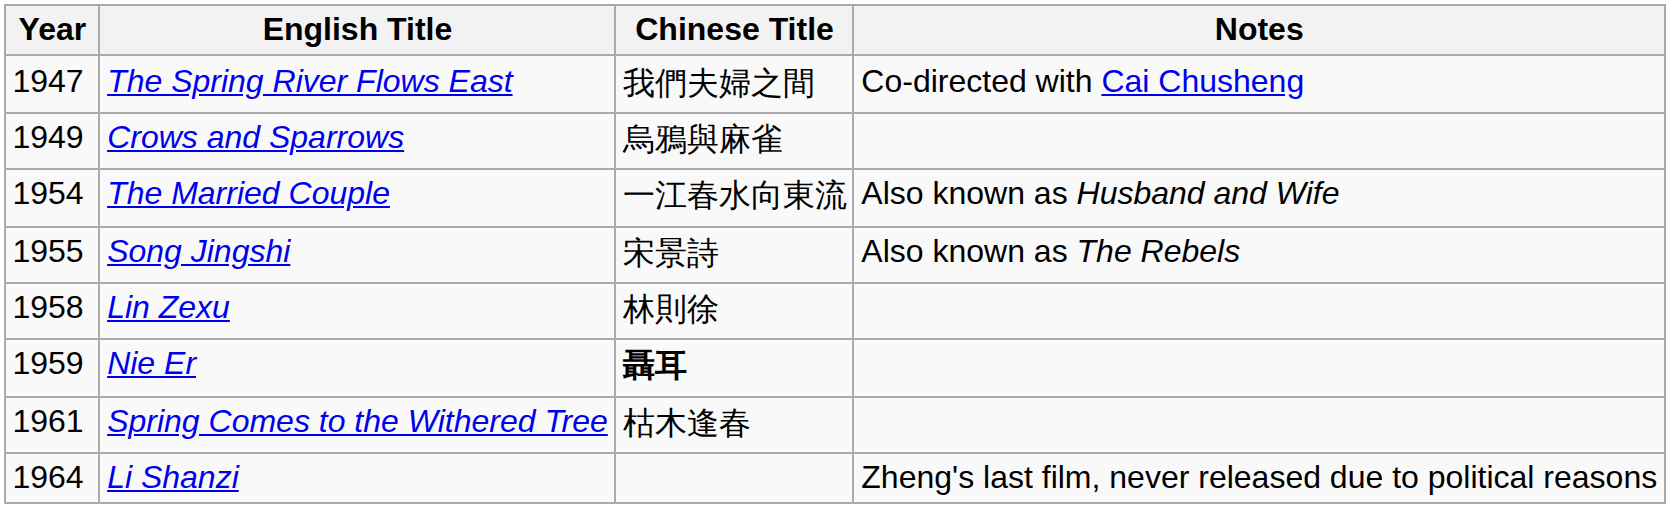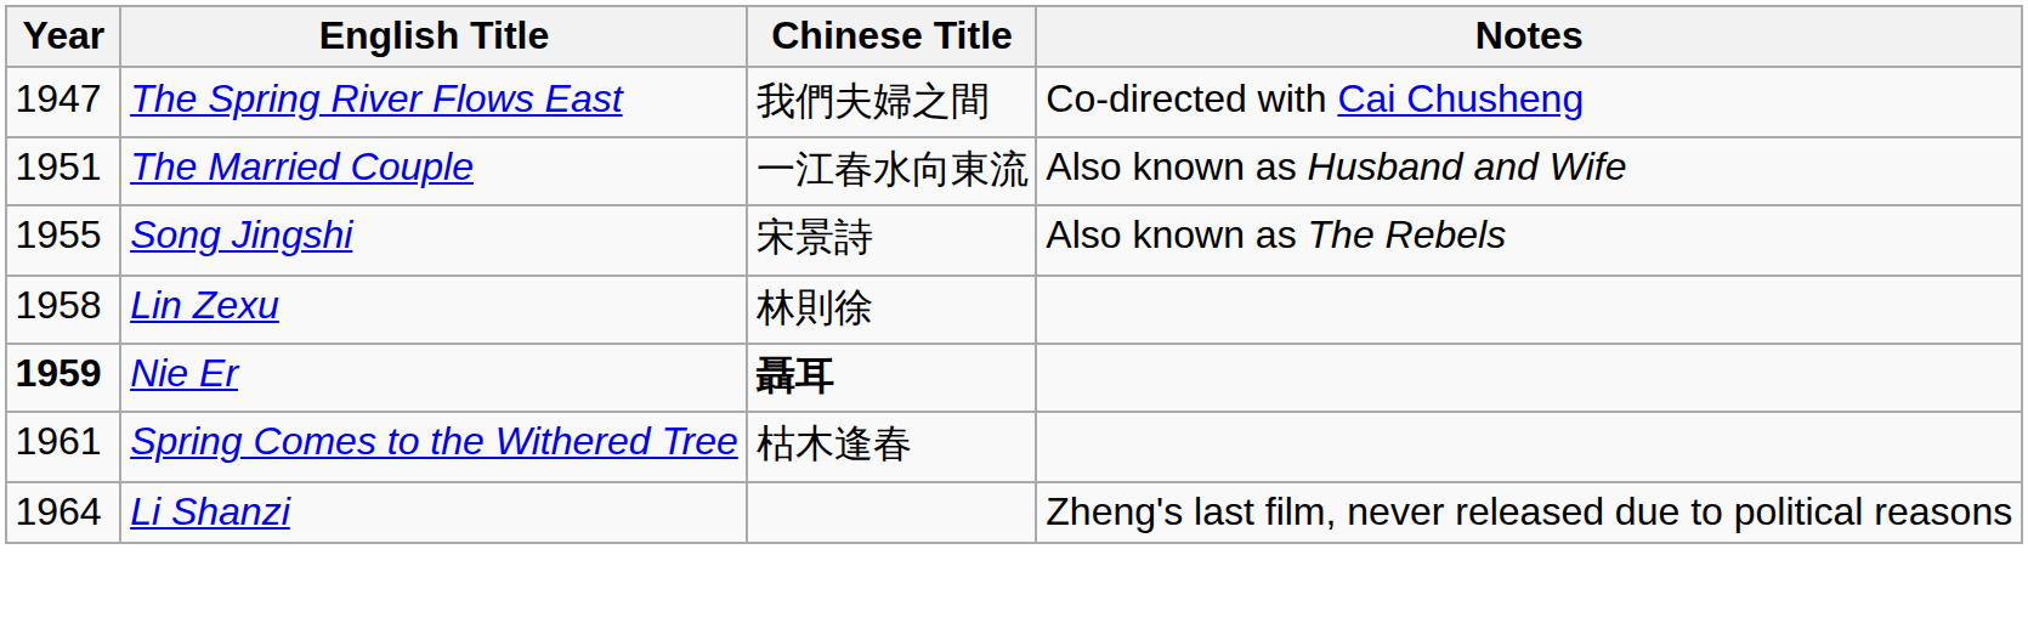 <table class="wikitable">
 <tr>
 <th align="left" valign="top" width="40">Year</th>
 <th align="left" valign="top">English Title</th>
 <th align="left" valign="top">Chinese Title</th>
 <th align="left" valign="top">Notes</th>
 </tr>
 <tr>
 <td align="left" valign="top">1947</td>
 <td align="left" valign="top"><em><a href='#'>The Spring River Flows East</a></em></td>
 <td align="left" valign="top">我們夫婦之間</td>
 <td align="left" valign="top">Co-directed with <a href='#'>Cai Chusheng</a></td>
 </tr>
 <tr>
-<td align="left" valign="top">1949</td>
-<td align="left" valign="top"><em><a href='#'>Crows and Sparrows</a></em></td>
-<td align="left" valign="top">烏鴉與麻雀</td>
-<td align="left" valign="top"></td>
-</tr>
-<tr>
-<td align="left" valign="top">1954</td>
+<td align="left" valign="top">1951</td>
 <td align="left" valign="top"><em><a href='#'>The Married Couple</a></em></td>
 <td align="left" valign="top">一江春水向東流</td>
 <td align="left" valign="top">Also known as <em>Husband and Wife</em></td>
 </tr>
 <tr>
 <td align="left" valign="top">1955</td>
 <td align="left" valign="top"><em><a href='#'>Song Jingshi</a></em></td>
 <td align="left" valign="top">宋景詩</td>
 <td align="left" valign="top">Also known as <em>The Rebels</em></td>
 </tr>
 <tr>
 <td align="left" valign="top">1958</td>
 <td align="left" valign="top"><em><a href='#'>Lin Zexu</a></em></td>
 <td align="left" valign="top">林則徐</td>
 <td align="left" valign="top"></td>
 </tr>
 <tr>
-<td align="left" valign="top">1959</td>
+<td align="left" valign="top"><strong>1959</strong></td>
 <td align="left" valign="top"><em><a href='#'>Nie Er</a></em></td>
 <td align="left" valign="top"><strong>聶耳</strong></td>
 <td align="left" valign="top"></td>
 </tr>
 <tr>
 <td align="left" valign="top">1961</td>
 <td align="left" valign="top"><em><a href='#'>Spring Comes to the Withered Tree</a></em></td>
 <td align="left" valign="top">枯木逢春</td>
 <td align="left" valign="top"></td>
 </tr>
 <tr>
 <td align="left" valign="top">1964</td>
 <td align="left" valign="top"><em><a href='#'>Li Shanzi</a></em></td>
 <td align="left" valign="top"></td>
 <td align="left" valign="top">Zheng's last film, never released due to political reasons</td>
 </tr>
 </table>
